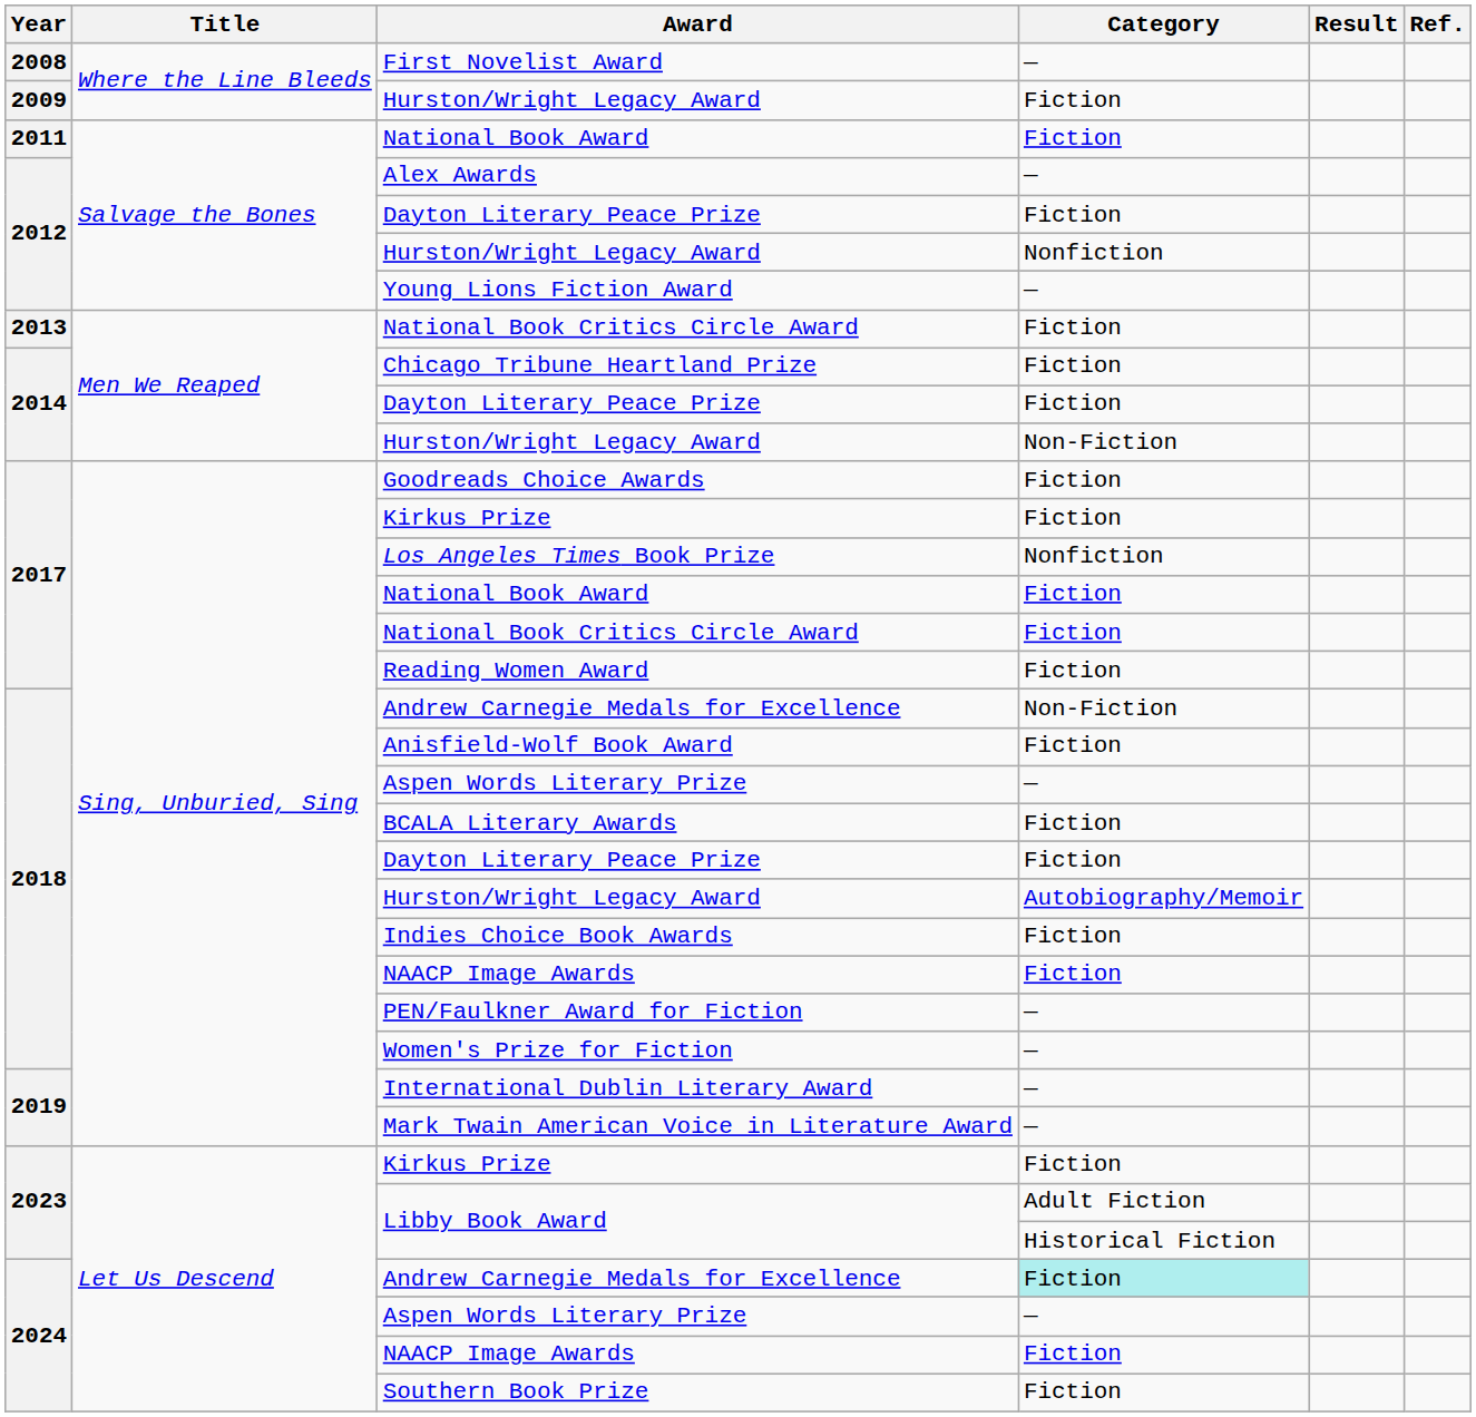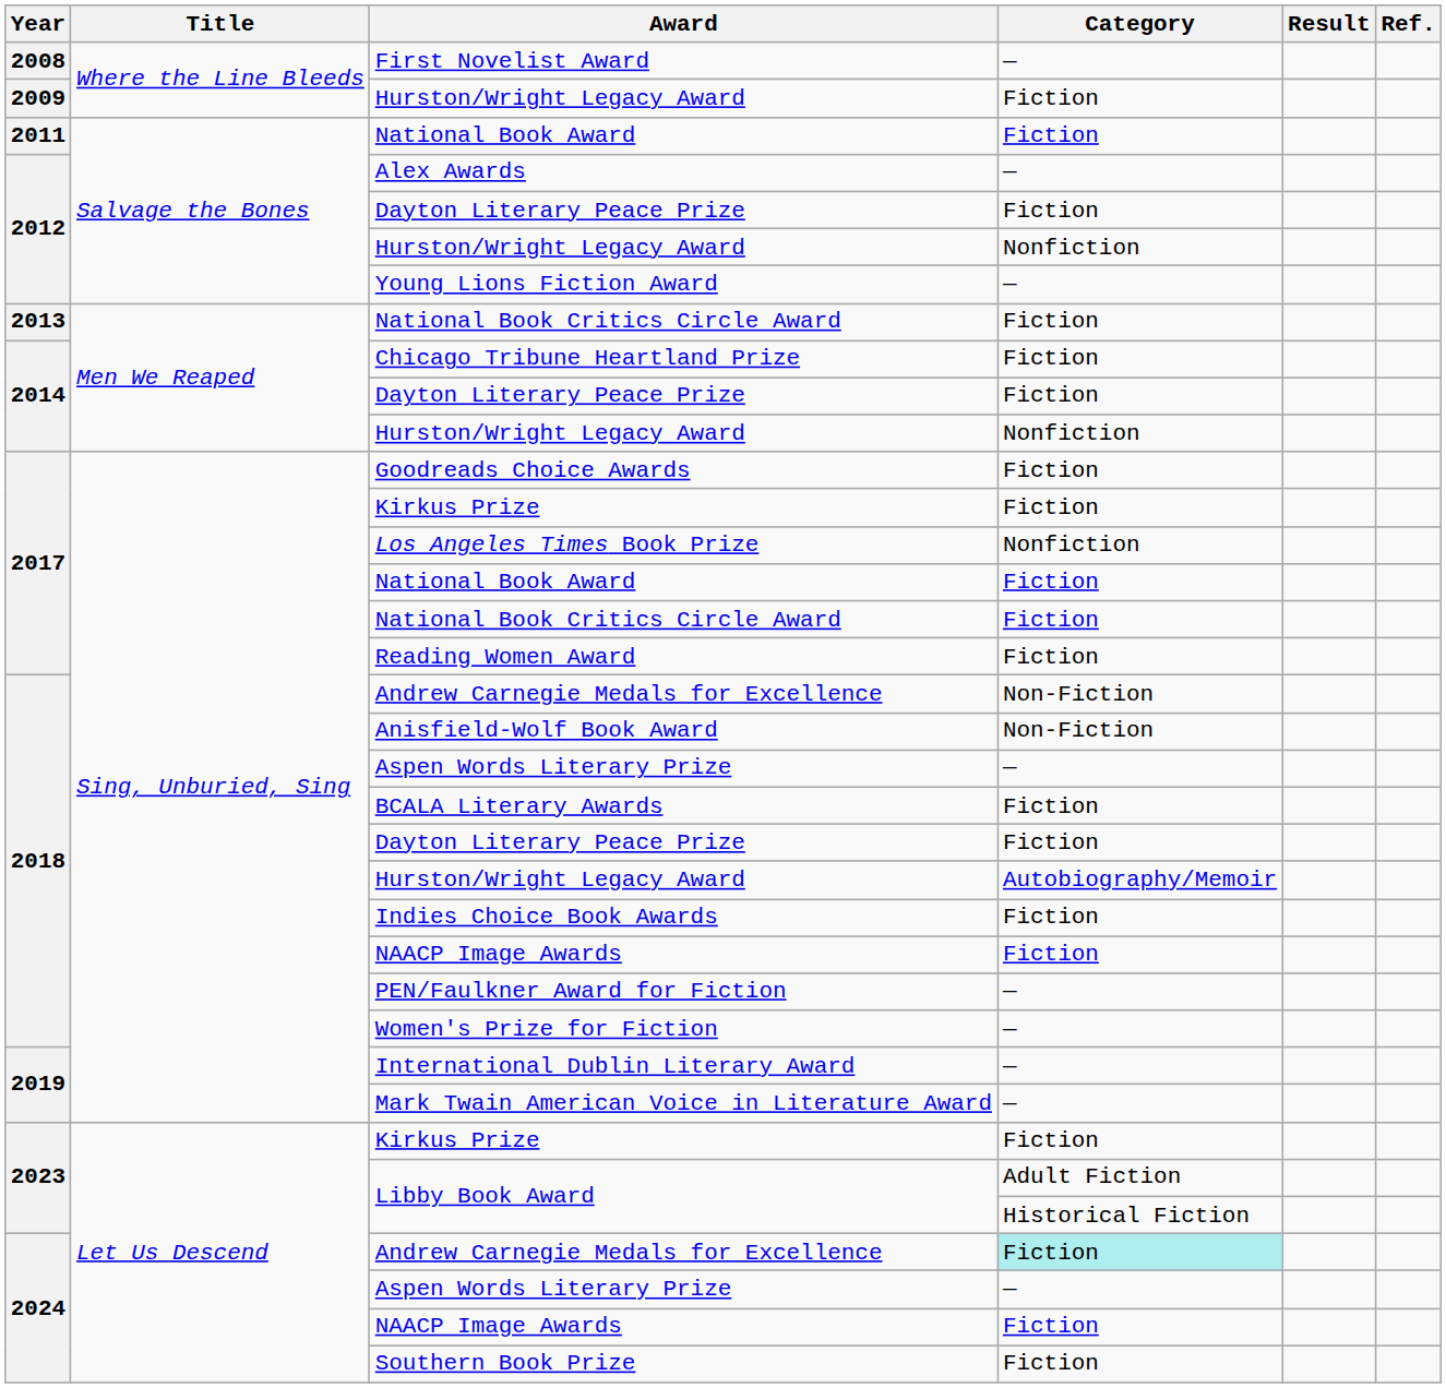 <table class="wikitable sortable">
 <tr>
 <th>Year</th>
 <th>Title</th>
 <th>Award</th>
 <th>Category</th>
 <th>Result</th>
 <th>Ref.</th>
 </tr>
 <tr>
 <th>2008</th>
 <td rowspan="2"><em><a href='#'>Where the Line Bleeds</a></em></td>
 <td><a href='#'>First Novelist Award</a></td>
 <td>—</td>
 <td></td>
 <td></td>
 </tr>
 <tr>
 <th>2009</th>
 <td><a href='#'>Hurston/Wright Legacy Award</a></td>
 <td>Fiction</td>
 <td></td>
 <td></td>
 </tr>
 <tr>
 <th>2011</th>
 <td rowspan="5"><em><a href='#'>Salvage the Bones</a></em></td>
 <td><a href='#'>National Book Award</a></td>
 <td><a href='#'>Fiction</a></td>
 <td></td>
 <td></td>
 </tr>
 <tr>
 <th rowspan="4">2012</th>
 <td><a href='#'>Alex Awards</a></td>
 <td>—</td>
 <td></td>
 <td></td>
 </tr>
 <tr>
 <td><a href='#'>Dayton Literary Peace Prize</a></td>
 <td>Fiction</td>
 <td></td>
 <td></td>
 </tr>
 <tr>
 <td><a href='#'>Hurston/Wright Legacy Award</a></td>
 <td>Nonfiction</td>
 <td></td>
 <td></td>
 </tr>
 <tr>
 <td><a href='#'>Young Lions Fiction Award</a></td>
 <td>—</td>
 <td></td>
 <td></td>
 </tr>
 <tr>
 <th>2013</th>
 <td rowspan="4"><em><a href='#'>Men We Reaped</a></em></td>
 <td><a href='#'>National Book Critics Circle Award</a></td>
 <td>Fiction</td>
 <td></td>
 <td></td>
 </tr>
 <tr>
 <th rowspan="3">2014</th>
 <td><a href='#'>Chicago Tribune Heartland Prize</a></td>
 <td>Fiction</td>
 <td></td>
 <td></td>
 </tr>
 <tr>
 <td><a href='#'>Dayton Literary Peace Prize</a></td>
 <td>Fiction</td>
 <td></td>
 <td></td>
 </tr>
 <tr>
 <td><a href='#'>Hurston/Wright Legacy Award</a></td>
-<td>Non-Fiction</td>
+<td>Nonfiction</td>
 <td></td>
 <td></td>
 </tr>
 <tr>
 <th rowspan="6">2017</th>
 <td rowspan="18"><em><a href='#'>Sing, Unburied, Sing</a></em></td>
 <td><a href='#'>Goodreads Choice Awards</a></td>
 <td>Fiction</td>
 <td></td>
 <td></td>
 </tr>
 <tr>
 <td><a href='#'>Kirkus Prize</a></td>
 <td>Fiction</td>
 <td></td>
 <td></td>
 </tr>
 <tr>
 <td><a href='#'><em>Los Angeles Times</em> Book Prize</a></td>
 <td>Nonfiction</td>
 <td></td>
 <td></td>
 </tr>
 <tr>
 <td><a href='#'>National Book Award</a></td>
 <td><a href='#'>Fiction</a></td>
 <td></td>
 <td></td>
 </tr>
 <tr>
 <td><a href='#'>National Book Critics Circle Award</a></td>
 <td><a href='#'>Fiction</a></td>
 <td></td>
 <td></td>
 </tr>
 <tr>
 <td><a href='#'>Reading Women Award</a></td>
 <td>Fiction</td>
 <td></td>
 <td></td>
 </tr>
 <tr>
 <th rowspan="10">2018</th>
 <td><a href='#'>Andrew Carnegie Medals for Excellence</a></td>
 <td>Non-Fiction</td>
 <td></td>
 <td></td>
 </tr>
 <tr>
 <td><a href='#'>Anisfield-Wolf Book Award</a></td>
-<td>Fiction</td>
+<td>Non-Fiction</td>
 <td></td>
 <td></td>
 </tr>
 <tr>
 <td><a href='#'>Aspen Words Literary Prize</a></td>
 <td>—</td>
 <td></td>
 <td></td>
 </tr>
 <tr>
 <td><a href='#'>BCALA Literary Awards</a></td>
 <td>Fiction</td>
 <td></td>
 <td></td>
 </tr>
 <tr>
 <td><a href='#'>Dayton Literary Peace Prize</a></td>
 <td>Fiction</td>
 <td></td>
 <td></td>
 </tr>
 <tr>
 <td><a href='#'>Hurston/Wright Legacy Award</a></td>
 <td><a href='#'>Autobiography/Memoir</a></td>
 <td></td>
 <td></td>
 </tr>
 <tr>
 <td><a href='#'>Indies Choice Book Awards</a></td>
 <td>Fiction</td>
 <td></td>
 <td></td>
 </tr>
 <tr>
 <td><a href='#'>NAACP Image Awards</a></td>
 <td><a href='#'>Fiction</a></td>
 <td></td>
 <td></td>
 </tr>
 <tr>
 <td><a href='#'>PEN/Faulkner Award for Fiction</a></td>
 <td>—</td>
 <td></td>
 <td></td>
 </tr>
 <tr>
 <td><a href='#'>Women's Prize for Fiction</a></td>
 <td>—</td>
 <td></td>
 <td></td>
 </tr>
 <tr>
 <th rowspan="2">2019</th>
 <td><a href='#'>International Dublin Literary Award</a></td>
 <td>—</td>
 <td></td>
 <td></td>
 </tr>
 <tr>
 <td><a href='#'>Mark Twain American Voice in Literature Award</a></td>
 <td>—</td>
 <td></td>
 <td></td>
 </tr>
 <tr>
 <th rowspan="3">2023</th>
 <td rowspan="7"><em><a href='#'>Let Us Descend</a></em></td>
 <td><a href='#'>Kirkus Prize</a></td>
 <td>Fiction</td>
 <td></td>
 <td></td>
 </tr>
 <tr>
 <td rowspan="2"><a href='#'>Libby Book Award</a></td>
 <td>Adult Fiction</td>
 <td></td>
 <td></td>
 </tr>
 <tr>
 <td>Historical Fiction</td>
 <td></td>
 <td></td>
 </tr>
 <tr>
 <th rowspan="4">2024</th>
 <td><a href='#'>Andrew Carnegie Medals for Excellence</a></td>
 <td style="background: paleturquoise;">Fiction</td>
 <td></td>
 <td></td>
 </tr>
 <tr>
 <td><a href='#'>Aspen Words Literary Prize</a></td>
 <td>—</td>
 <td></td>
 <td></td>
 </tr>
 <tr>
 <td><a href='#'>NAACP Image Awards</a></td>
 <td><a href='#'>Fiction</a></td>
 <td></td>
 <td></td>
 </tr>
 <tr>
 <td><a href='#'>Southern Book Prize</a></td>
 <td>Fiction</td>
 <td></td>
 <td></td>
 </tr>
 </table>
